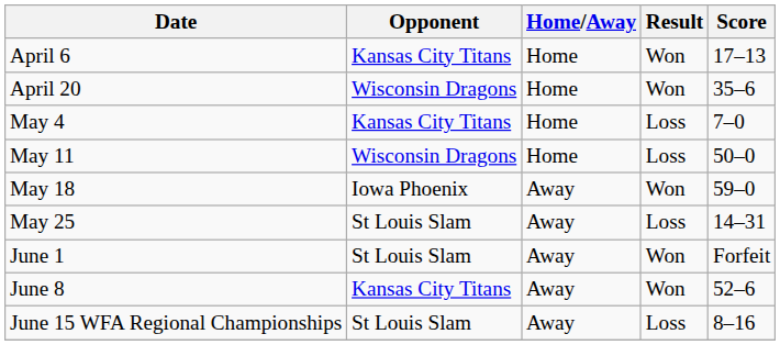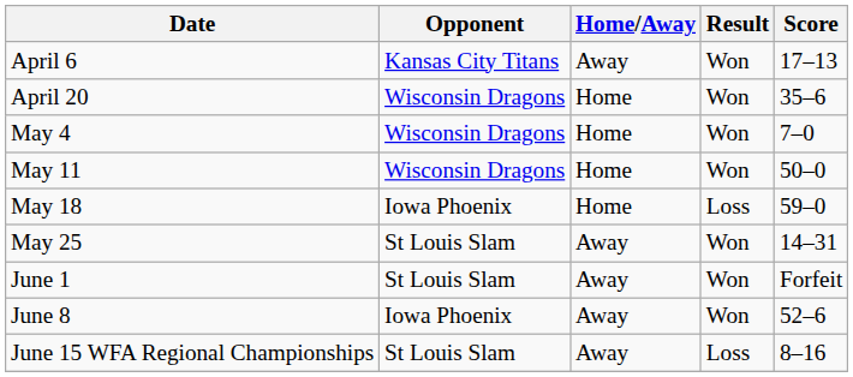 <table class="wikitable">
 <tr>
 <th>Date</th>
 <th>Opponent</th>
 <th><a href='#'>Home</a>/<a href='#'>Away</a></th>
 <th>Result</th>
 <th>Score</th>
 </tr>
 <tr>
 <td>April 6</td>
 <td><a href='#'>Kansas City Titans</a></td>
-<td>Home</td>
+<td>Away</td>
 <td>Won</td>
 <td>17–13</td>
 </tr>
 <tr>
 <td>April 20</td>
 <td><a href='#'>Wisconsin Dragons</a></td>
 <td>Home</td>
 <td>Won</td>
 <td>35–6</td>
 </tr>
 <tr>
 <td>May 4</td>
-<td><a href='#'>Kansas City Titans</a></td>
+<td><a href='#'>Wisconsin Dragons</a></td>
 <td>Home</td>
-<td>Loss</td>
+<td>Won</td>
 <td>7–0</td>
 </tr>
 <tr>
 <td>May 11</td>
 <td><a href='#'>Wisconsin Dragons</a></td>
 <td>Home</td>
-<td>Loss</td>
+<td>Won</td>
 <td>50–0</td>
 </tr>
 <tr>
 <td>May 18</td>
 <td>Iowa Phoenix</td>
-<td>Away</td>
-<td>Won</td>
+<td>Home</td>
+<td>Loss</td>
 <td>59–0</td>
 </tr>
 <tr>
 <td>May 25</td>
 <td>St Louis Slam</td>
 <td>Away</td>
-<td>Loss</td>
+<td>Won</td>
 <td>14–31</td>
 </tr>
 <tr>
 <td>June 1</td>
 <td>St Louis Slam</td>
 <td>Away</td>
 <td>Won</td>
 <td>Forfeit</td>
 </tr>
 <tr>
 <td>June 8</td>
-<td><a href='#'>Kansas City Titans</a></td>
+<td>Iowa Phoenix</td>
 <td>Away</td>
 <td>Won</td>
 <td>52–6</td>
 </tr>
 <tr>
 <td>June 15 WFA Regional Championships</td>
 <td>St Louis Slam</td>
 <td>Away</td>
 <td>Loss</td>
 <td>8–16</td>
 </tr>
 <tr>
 </tr>
 </table>
